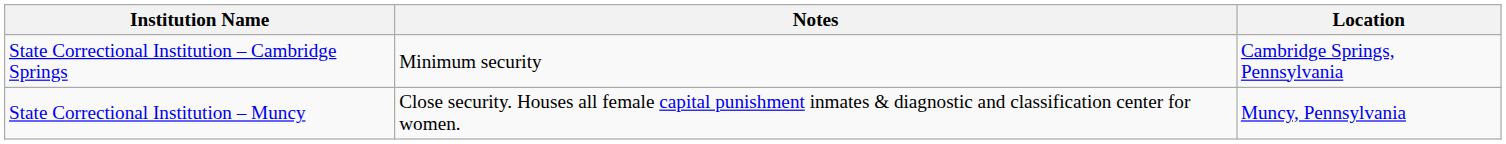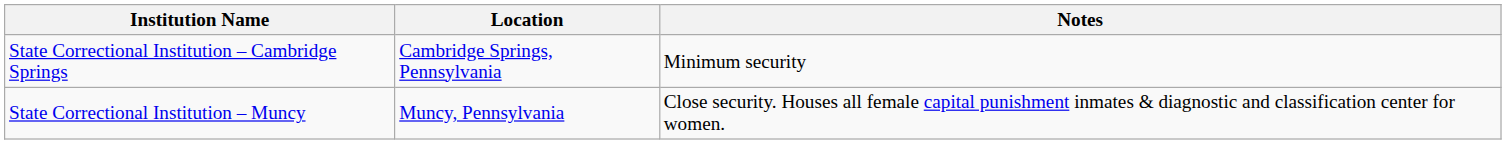 <table class="wikitable">
 <tr>
 <th>Institution Name</th>
+<th>Location</th>
 <th>Notes</th>
-<th>Location</th>
 </tr>
 <tr>
 <td><a href='#'>State Correctional Institution – Cambridge Springs</a></td>
+<td><a href='#'>Cambridge Springs, Pennsylvania</a></td>
 <td>Minimum security</td>
-<td><a href='#'>Cambridge Springs, Pennsylvania</a></td>
 </tr>
 <tr>
 <td><a href='#'>State Correctional Institution – Muncy</a></td>
+<td><a href='#'>Muncy, Pennsylvania</a></td>
 <td>Close security. Houses all female <a href='#'>capital punishment</a> inmates & diagnostic and classification center for women.</td>
-<td><a href='#'>Muncy, Pennsylvania</a></td>
 </tr>
 </table>
